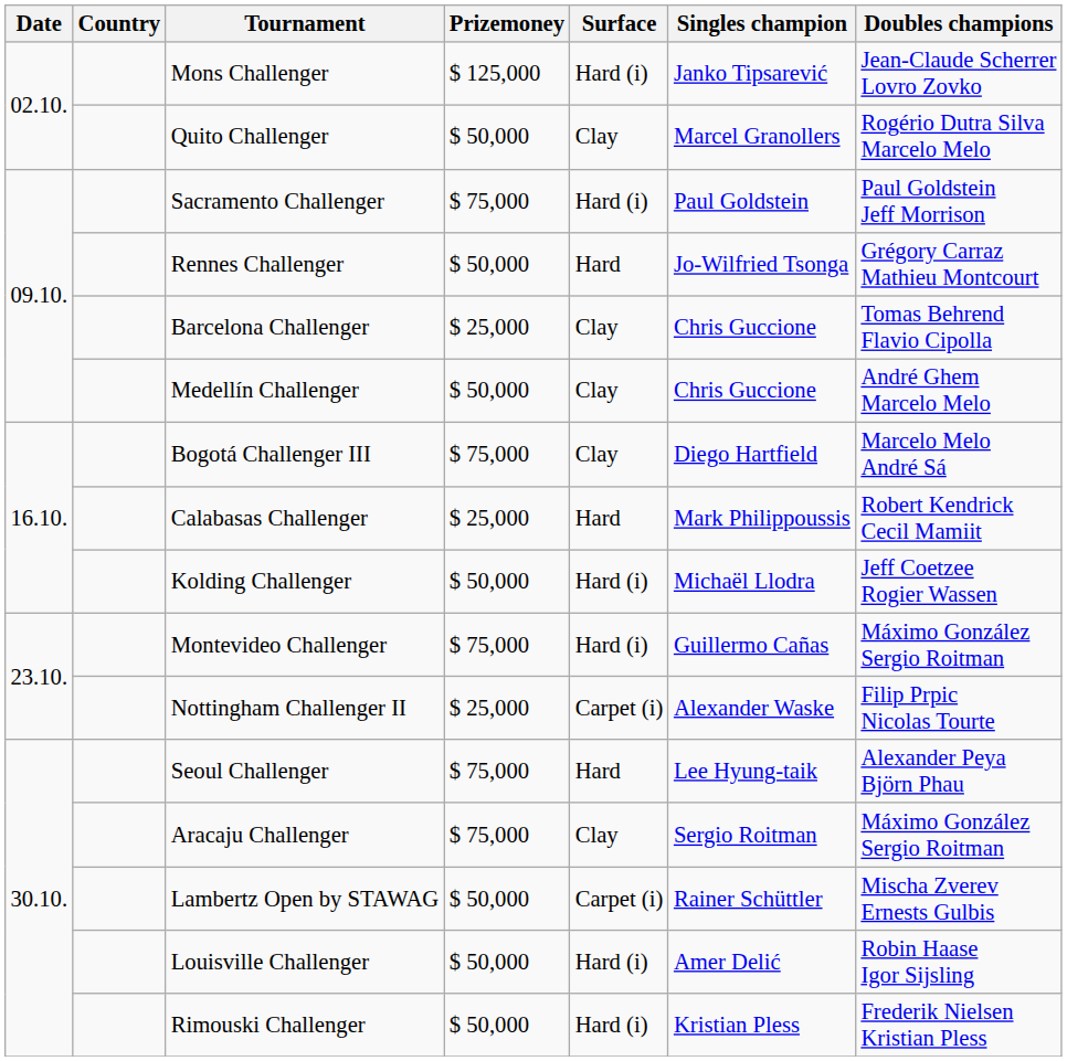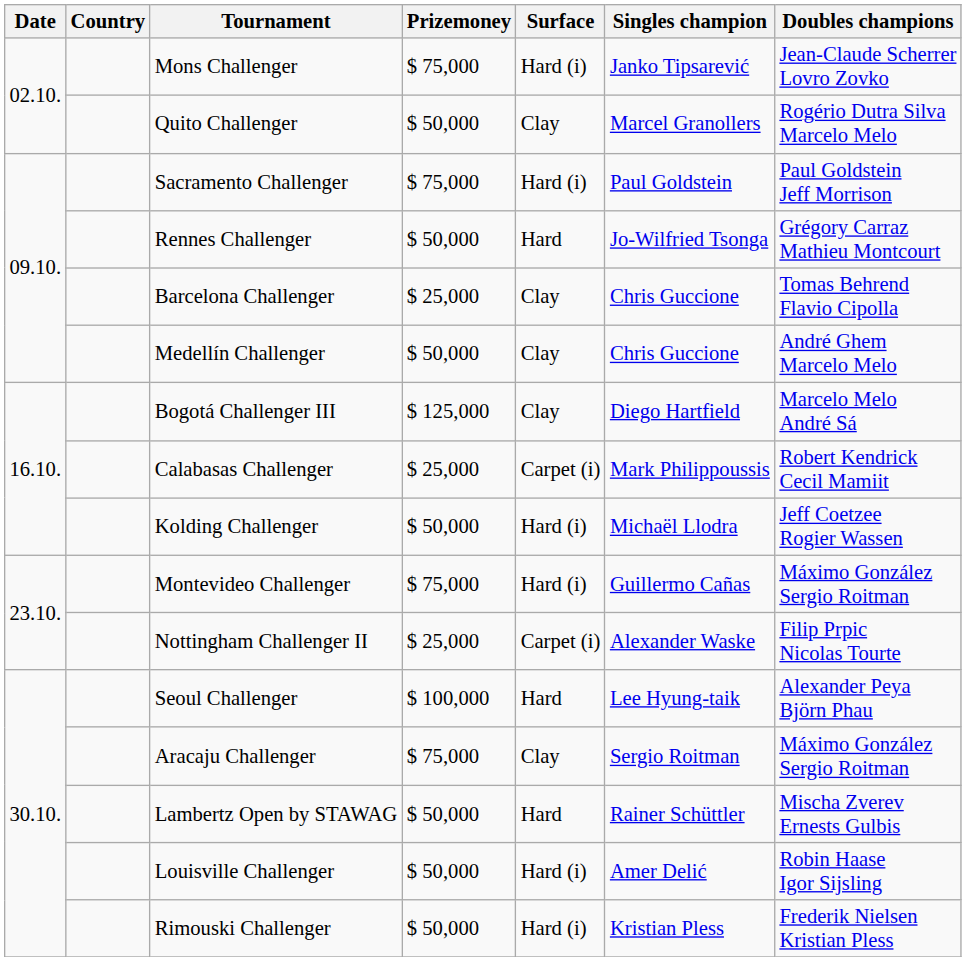 <table class="sortable wikitable" style=font-size:97%>
 <tr>
 <th>Date</th>
 <th>Country</th>
 <th>Tournament</th>
 <th>Prizemoney</th>
 <th>Surface</th>
 <th>Singles champion</th>
 <th>Doubles champions</th>
 </tr>
 <tr>
 <td rowspan="2">02.10.</td>
 <td></td>
 <td>Mons Challenger</td>
-<td>$ 125,000</td>
+<td>$ 75,000</td>
 <td>Hard (i)</td>
 <td> <a href='#'>Janko Tipsarević</a></td>
 <td> <a href='#'>Jean-Claude Scherrer</a> <br>  <a href='#'>Lovro Zovko</a></td>
 </tr>
 <tr>
 <td></td>
 <td>Quito Challenger</td>
 <td>$ 50,000</td>
 <td>Clay</td>
 <td> <a href='#'>Marcel Granollers</a></td>
 <td> <a href='#'>Rogério Dutra Silva</a> <br>  <a href='#'>Marcelo Melo</a></td>
 </tr>
 <tr>
 <td rowspan="4">09.10.</td>
 <td></td>
 <td>Sacramento Challenger</td>
 <td>$ 75,000</td>
 <td>Hard (i)</td>
 <td> <a href='#'>Paul Goldstein</a></td>
 <td> <a href='#'>Paul Goldstein</a><br> <a href='#'>Jeff Morrison</a></td>
 </tr>
 <tr>
 <td></td>
 <td>Rennes Challenger</td>
 <td>$ 50,000</td>
 <td>Hard</td>
 <td> <a href='#'>Jo-Wilfried Tsonga</a></td>
 <td> <a href='#'>Grégory Carraz</a> <br>  <a href='#'>Mathieu Montcourt</a></td>
 </tr>
 <tr>
 <td></td>
 <td>Barcelona Challenger</td>
 <td>$ 25,000</td>
 <td>Clay</td>
 <td> <a href='#'>Chris Guccione</a></td>
 <td> <a href='#'>Tomas Behrend</a><br> <a href='#'>Flavio Cipolla</a></td>
 </tr>
 <tr>
 <td></td>
 <td>Medellín Challenger</td>
 <td>$ 50,000</td>
 <td>Clay</td>
 <td> <a href='#'>Chris Guccione</a></td>
 <td> <a href='#'>André Ghem</a> <br>  <a href='#'>Marcelo Melo</a></td>
 </tr>
 <tr>
 <td rowspan="3">16.10.</td>
 <td></td>
 <td>Bogotá Challenger III</td>
-<td>$ 75,000</td>
+<td>$ 125,000</td>
 <td>Clay</td>
 <td> <a href='#'>Diego Hartfield</a></td>
 <td> <a href='#'>Marcelo Melo</a><br> <a href='#'>André Sá</a></td>
 </tr>
 <tr>
 <td></td>
 <td>Calabasas Challenger</td>
 <td>$ 25,000</td>
-<td>Hard</td>
+<td>Carpet (i)</td>
 <td> <a href='#'>Mark Philippoussis</a></td>
 <td> <a href='#'>Robert Kendrick</a><br> <a href='#'>Cecil Mamiit</a></td>
 </tr>
 <tr>
 <td></td>
 <td>Kolding Challenger</td>
 <td>$ 50,000</td>
 <td>Hard (i)</td>
 <td> <a href='#'>Michaël Llodra</a></td>
 <td> <a href='#'>Jeff Coetzee</a><br> <a href='#'>Rogier Wassen</a></td>
 </tr>
 <tr>
 <td rowspan="2">23.10.</td>
 <td></td>
 <td>Montevideo Challenger</td>
 <td>$ 75,000</td>
 <td>Hard (i)</td>
 <td> <a href='#'>Guillermo Cañas</a></td>
 <td> <a href='#'>Máximo González</a> <br>  <a href='#'>Sergio Roitman</a></td>
 </tr>
 <tr>
 <td></td>
 <td>Nottingham Challenger II</td>
 <td>$ 25,000</td>
 <td>Carpet (i)</td>
 <td> <a href='#'>Alexander Waske</a></td>
 <td> <a href='#'>Filip Prpic</a><br> <a href='#'>Nicolas Tourte</a></td>
 </tr>
 <tr>
 <td rowspan="5">30.10.</td>
 <td></td>
 <td>Seoul Challenger</td>
-<td>$ 75,000</td>
+<td>$ 100,000</td>
 <td>Hard</td>
 <td> <a href='#'>Lee Hyung-taik</a></td>
 <td> <a href='#'>Alexander Peya</a><br> <a href='#'>Björn Phau</a></td>
 </tr>
 <tr>
 <td></td>
 <td>Aracaju Challenger</td>
 <td>$ 75,000</td>
 <td>Clay</td>
 <td> <a href='#'>Sergio Roitman</a></td>
 <td> <a href='#'>Máximo González</a> <br> <a href='#'>Sergio Roitman</a></td>
 </tr>
 <tr>
 <td></td>
 <td>Lambertz Open by STAWAG</td>
 <td>$ 50,000</td>
-<td>Carpet (i)</td>
+<td>Hard</td>
 <td> <a href='#'>Rainer Schüttler</a></td>
 <td> <a href='#'>Mischa Zverev</a><br> <a href='#'>Ernests Gulbis</a></td>
 </tr>
 <tr>
 <td></td>
 <td>Louisville Challenger</td>
 <td>$ 50,000</td>
 <td>Hard (i)</td>
 <td> <a href='#'>Amer Delić</a></td>
 <td> <a href='#'>Robin Haase</a><br> <a href='#'>Igor Sijsling</a></td>
 </tr>
 <tr>
 <td></td>
 <td>Rimouski Challenger</td>
 <td>$ 50,000</td>
 <td>Hard (i)</td>
 <td> <a href='#'>Kristian Pless</a></td>
 <td> <a href='#'>Frederik Nielsen</a> <br>  <a href='#'>Kristian Pless</a></td>
 </tr>
 </table>
